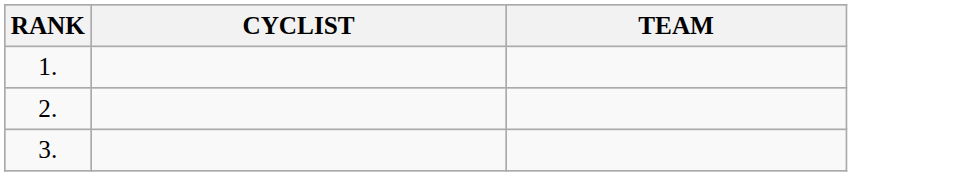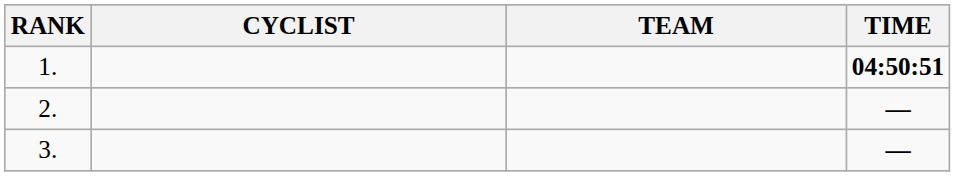 <table class="wikitable" style="font-size:95%;">
 <tr>
 <th>RANK</th>
 <th align="left" style="width: 16em">CYCLIST</th>
 <th align="left" style="width: 13em">TEAM</th>
+<th>TIME</th>
 </tr>
 <tr>
 <td align="center">1.</td>
 <td></td>
 <td></td>
+<td align="center"><strong>04:50:51</strong></td>
 </tr>
 <tr>
 <td align="center">2.</td>
 <td></td>
 <td></td>
+<td align="center"><strong>—</strong></td>
 </tr>
 <tr>
 <td align="center">3.</td>
 <td></td>
 <td></td>
+<td align="center"><strong>—</strong></td>
 </tr>
 </table>
